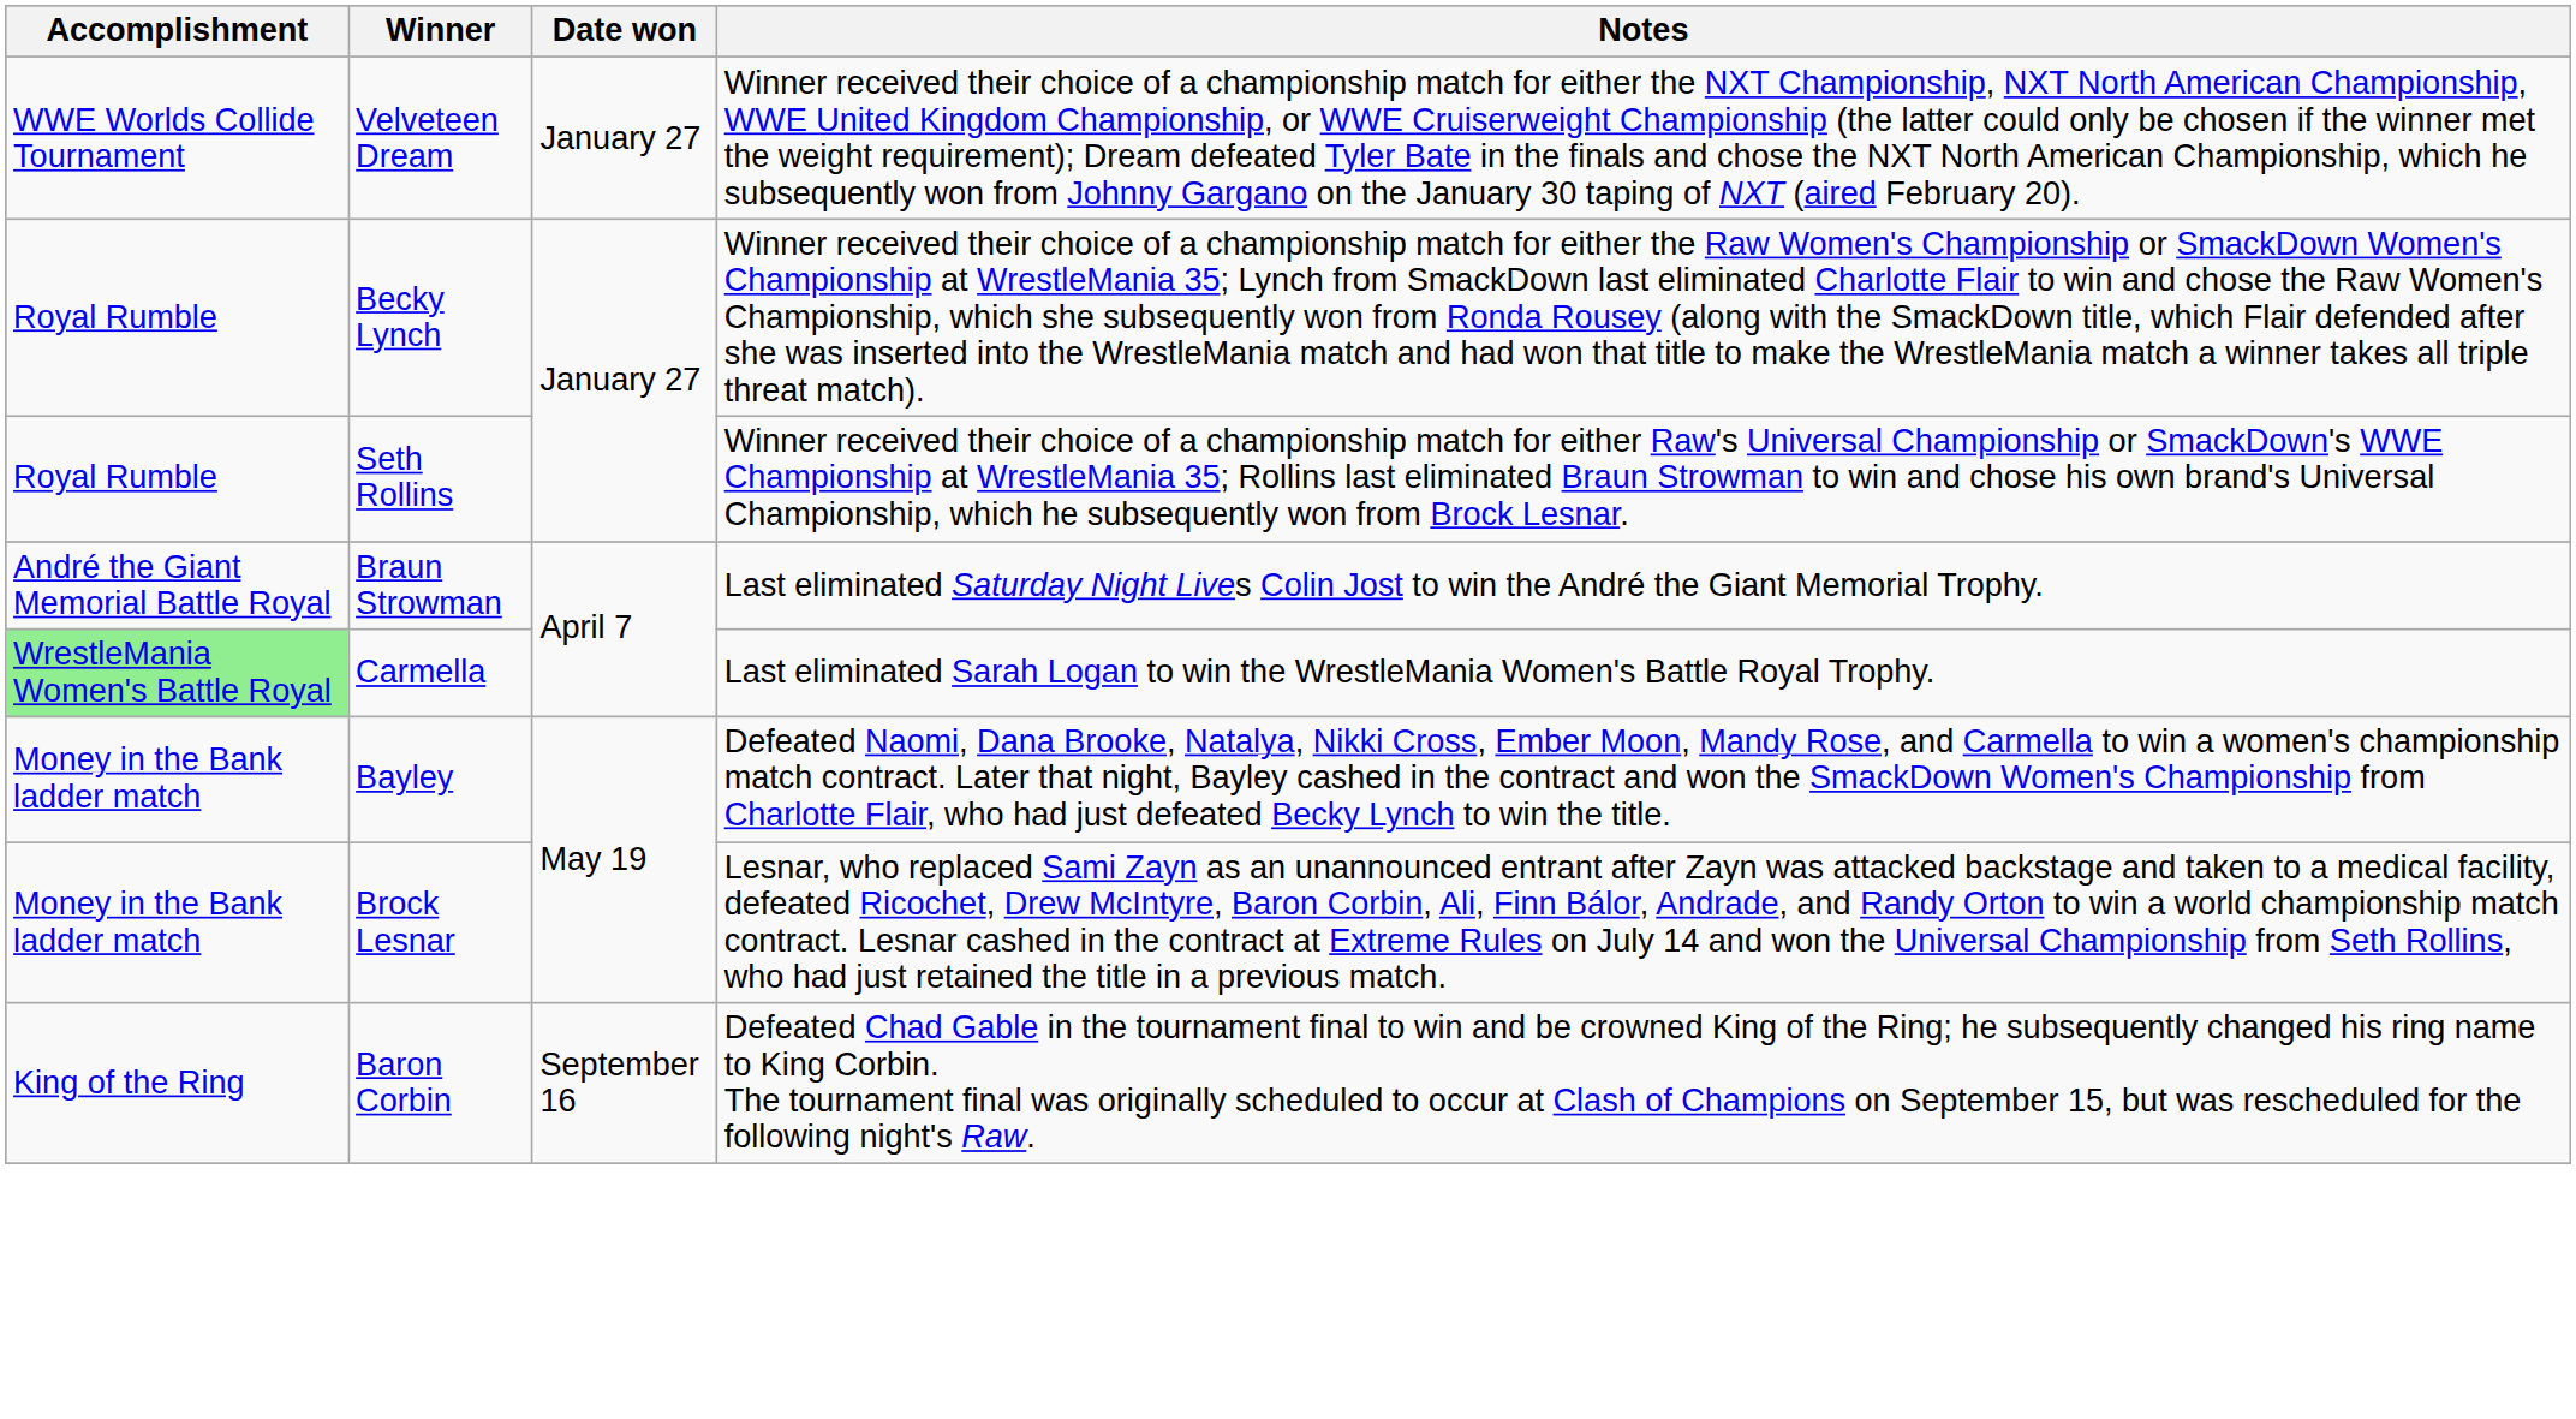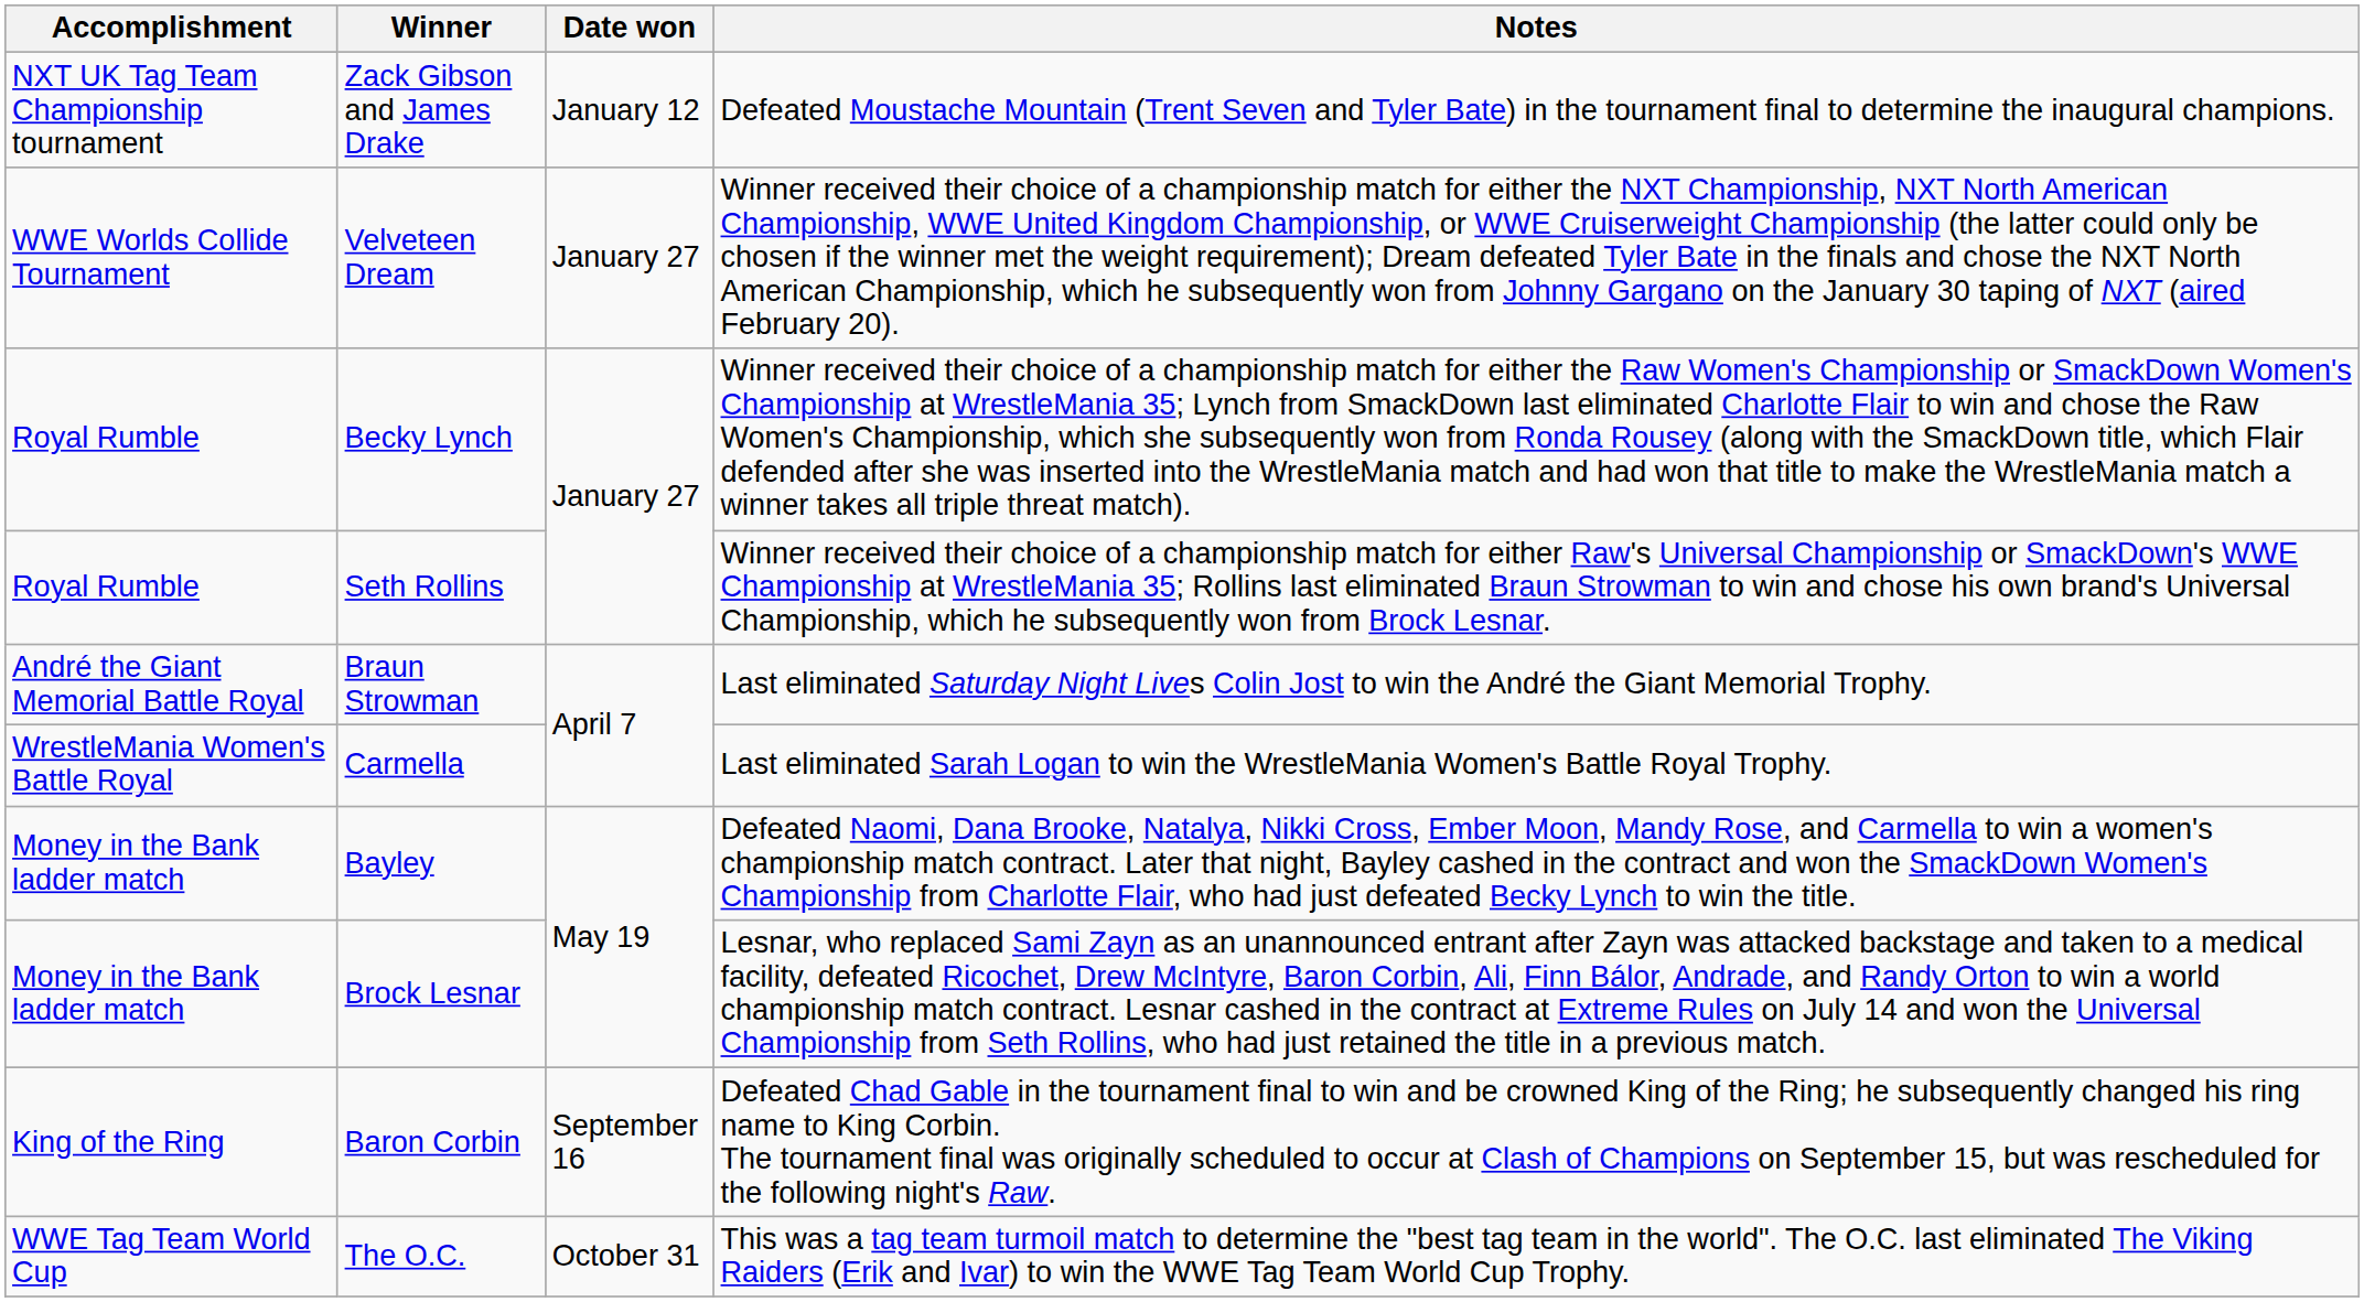 <table class="wikitable" style="width:100%;">
 <tr>
 <th>Accomplishment</th>
 <th>Winner</th>
 <th>Date won</th>
 <th>Notes</th>
+</tr>
+<tr>
+<td><a href='#'>NXT UK Tag Team Championship</a> tournament</td>
+<td><a href='#'>Zack Gibson</a> and <a href='#'>James Drake</a></td>
+<td>January 12</td>
+<td>Defeated <a href='#'>Moustache Mountain</a> (<a href='#'>Trent Seven</a> and <a href='#'>Tyler Bate</a>) in the tournament final to determine the inaugural champions.</td>
 </tr>
 <tr>
 <td><a href='#'>WWE Worlds Collide Tournament</a></td>
 <td><a href='#'>Velveteen Dream</a></td>
 <td>January 27<br></td>
 <td>Winner received their choice of a championship match for either the <a href='#'>NXT Championship</a>, <a href='#'>NXT North American Championship</a>, <a href='#'>WWE United Kingdom Championship</a>, or <a href='#'>WWE Cruiserweight Championship</a> (the latter could only be chosen if the winner met the weight requirement); Dream defeated <a href='#'>Tyler Bate</a> in the finals and chose the NXT North American Championship, which he subsequently won from <a href='#'>Johnny Gargano</a> on the January 30 taping of <em><a href='#'>NXT</a></em> (<a href='#'>aired</a> February 20).</td>
 </tr>
 <tr>
 <td><a href='#'>Royal Rumble</a><br></td>
 <td><a href='#'>Becky Lynch</a></td>
 <td rowspan="2">January 27</td>
 <td>Winner received their choice of a championship match for either the <a href='#'>Raw Women's Championship</a> or <a href='#'>SmackDown Women's Championship</a> at <a href='#'>WrestleMania 35</a>; Lynch from SmackDown last eliminated <a href='#'>Charlotte Flair</a> to win and chose the Raw Women's Championship, which she subsequently won from <a href='#'>Ronda Rousey</a> (along with the SmackDown title, which Flair defended after she was inserted into the WrestleMania match and had won that title to make the WrestleMania match a winner takes all triple threat match).</td>
 </tr>
 <tr>
 <td><a href='#'>Royal Rumble</a><br></td>
 <td><a href='#'>Seth Rollins</a></td>
 <td>Winner received their choice of a championship match for either <a href='#'>Raw</a>'s <a href='#'>Universal Championship</a> or <a href='#'>SmackDown</a>'s <a href='#'>WWE Championship</a> at <a href='#'>WrestleMania 35</a>; Rollins last eliminated <a href='#'>Braun Strowman</a> to win and chose his own brand's Universal Championship, which he subsequently won from <a href='#'>Brock Lesnar</a>.</td>
 </tr>
 <tr>
 <td><a href='#'>André the Giant Memorial Battle Royal</a></td>
 <td><a href='#'>Braun Strowman</a></td>
 <td rowspan="2">April 7</td>
 <td>Last eliminated <em><a href='#'>Saturday Night Live</a></em>s <a href='#'>Colin Jost</a> to win the André the Giant Memorial Trophy.</td>
 </tr>
 <tr>
-<td style="background: lightgreen;"><a href='#'>WrestleMania Women's Battle Royal</a></td>
+<td><a href='#'>WrestleMania Women's Battle Royal</a></td>
 <td><a href='#'>Carmella</a></td>
 <td>Last eliminated <a href='#'>Sarah Logan</a> to win the WrestleMania Women's Battle Royal Trophy.</td>
 </tr>
 <tr>
 <td><a href='#'>Money in the Bank ladder match</a><br></td>
 <td><a href='#'>Bayley</a></td>
 <td rowspan="2">May 19</td>
 <td>Defeated <a href='#'>Naomi</a>, <a href='#'>Dana Brooke</a>, <a href='#'>Natalya</a>, <a href='#'>Nikki Cross</a>, <a href='#'>Ember Moon</a>, <a href='#'>Mandy Rose</a>, and <a href='#'>Carmella</a> to win a women's championship match contract. Later that night, Bayley cashed in the contract and won the <a href='#'>SmackDown Women's Championship</a> from <a href='#'>Charlotte Flair</a>, who had just defeated <a href='#'>Becky Lynch</a> to win the title.</td>
 </tr>
 <tr>
 <td><a href='#'>Money in the Bank ladder match</a><br></td>
 <td><a href='#'>Brock Lesnar</a></td>
 <td>Lesnar, who replaced <a href='#'>Sami Zayn</a> as an unannounced entrant after Zayn was attacked backstage and taken to a medical facility, defeated <a href='#'>Ricochet</a>, <a href='#'>Drew McIntyre</a>, <a href='#'>Baron Corbin</a>, <a href='#'>Ali</a>, <a href='#'>Finn Bálor</a>, <a href='#'>Andrade</a>, and <a href='#'>Randy Orton</a> to win a world championship match contract. Lesnar cashed in the contract at <a href='#'>Extreme Rules</a> on July 14 and won the <a href='#'>Universal Championship</a> from <a href='#'>Seth Rollins</a>, who had just retained the title in a previous match.</td>
 </tr>
 <tr>
 <td><a href='#'>King of the Ring</a></td>
 <td><a href='#'>Baron Corbin</a></td>
 <td>September 16</td>
 <td>Defeated <a href='#'>Chad Gable</a> in the tournament final to win and be crowned King of the Ring; he subsequently changed his ring name to King Corbin.<br>The tournament final was originally scheduled to occur at <a href='#'>Clash of Champions</a> on September 15, but was rescheduled for the following night's <em><a href='#'>Raw</a></em>.</td>
 </tr>
+<tr>
+<td><a href='#'>WWE Tag Team World Cup</a></td>
+<td><a href='#'>The O.C.</a><br></td>
+<td>October 31</td>
+<td>This was a <a href='#'>tag team turmoil match</a> to determine the "best tag team in the world". The O.C. last eliminated <a href='#'>The Viking Raiders</a> (<a href='#'>Erik</a> and <a href='#'>Ivar</a>) to win the WWE Tag Team World Cup Trophy.</td>
+</tr>
 </table>
